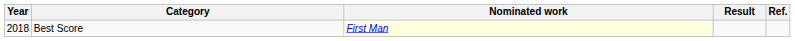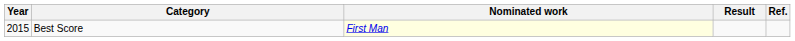 <table class=wikitable>
 <tr>
 <th scope="col" style="width:1em;">Year</th>
 <th scope="col" style="width:33em;">Category</th>
 <th scope="col" style="width:39em;">Nominated work</th>
 <th scope="col" style="width:5em;">Result</th>
 <th scope="col" style="width:1em;">Ref.</th>
 </tr>
 <tr>
-<td>2018</td>
+<td>2015</td>
 <td>Best Score</td>
 <td style="background: lightyellow;"><em><a href='#'>First Man</a></em></td>
 <td></td>
 <td style="text-align:center;"></td>
 </tr>
 </table>
